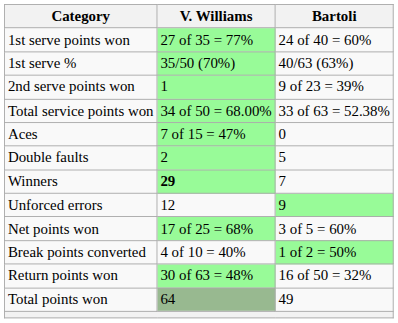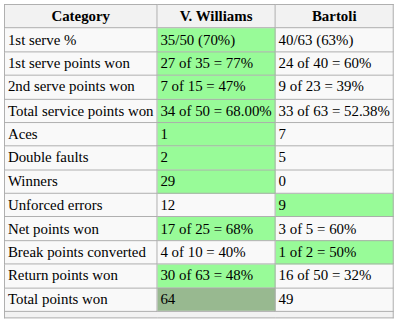 <table class="wikitable">
 <tr>
 <th>Category</th>
 <th> V. Williams</th>
 <th> Bartoli</th>
 </tr>
 <tr>
+<td>1st serve %</td>
+<td bgcolor=98FB98>35/50 (70%)</td>
+<td>40/63 (63%)</td>
+</tr>
+<tr>
 <td>1st serve points won</td>
 <td bgcolor=98FB98>27 of 35 = 77%</td>
 <td>24 of 40 = 60%</td>
 </tr>
 <tr>
-<td>1st serve %</td>
-<td bgcolor=98FB98>35/50 (70%)</td>
-<td>40/63 (63%)</td>
-</tr>
-<tr>
 <td>2nd serve points won</td>
-<td bgcolor=98FB98>1</td>
+<td bgcolor=98FB98>7 of 15 = 47%</td>
 <td>9 of 23 = 39%</td>
 </tr>
 <tr>
 <td>Total service points won</td>
 <td bgcolor=98FB98>34 of 50 = 68.00%</td>
 <td>33 of 63 = 52.38%</td>
 </tr>
 <tr>
 <td>Aces</td>
-<td bgcolor=98FB98>7 of 15 = 47%</td>
-<td>0</td>
+<td bgcolor=98FB98>1</td>
+<td>7</td>
 </tr>
 <tr>
 <td>Double faults</td>
 <td bgcolor=98FB98>2</td>
 <td>5</td>
 </tr>
 <tr>
 <td>Winners</td>
-<td bgcolor=98FB98><strong>29</strong></td>
-<td>7</td>
+<td bgcolor=98FB98>29</td>
+<td>0</td>
 </tr>
 <tr>
 <td>Unforced errors</td>
 <td>12</td>
 <td bgcolor=98FB98>9</td>
 </tr>
 <tr>
 <td>Net points won</td>
 <td bgcolor=98FB98>17 of 25 = 68%</td>
 <td>3 of 5 = 60%</td>
 </tr>
 <tr>
 <td>Break points converted</td>
 <td>4 of 10 = 40%</td>
 <td bgcolor=98FB98>1 of 2 = 50%</td>
 </tr>
 <tr>
 <td>Return points won</td>
 <td bgcolor=98FB98>30 of 63 = 48%</td>
 <td>16 of 50 = 32%</td>
 </tr>
 <tr>
 <td>Total points won</td>
 <td bgcolor=98FB989>64</td>
 <td>49</td>
 </tr>
 <tr>
 <th colspan=3></th>
 </tr>
 </table>
